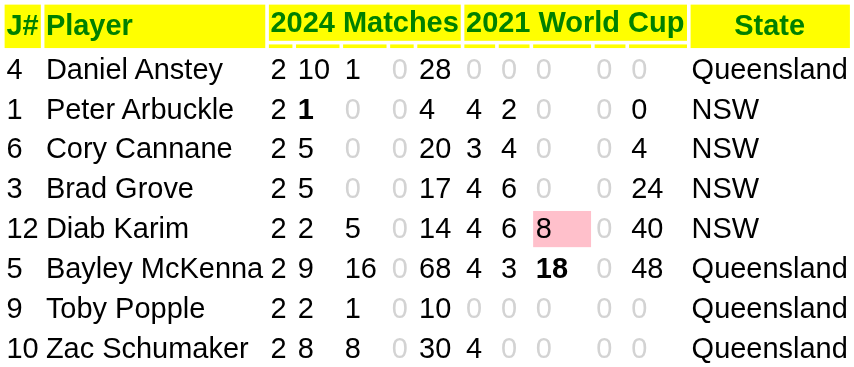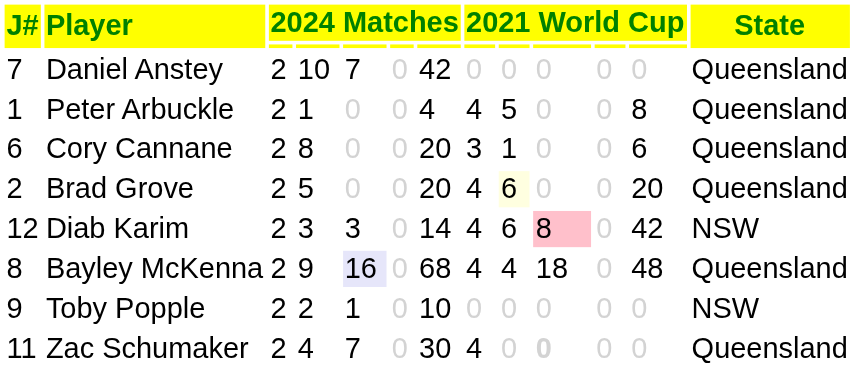 <table>
 <tr style="background:yellow; color:green;">
 <th rowspan=2>J#</th>
 <th rowspan=2 align=left>Player</th>
 <th colspan=5 align=center>2024 Matches</th>
 <th colspan=5 align=center>2021 World Cup</th>
 <th rowspan=2 align=center>State</th>
 </tr>
 <tr style="background:yellow; color:green;">
 <th></th>
 <th></th>
 <th></th>
 <th></th>
 <th></th>
 <th></th>
 <th></th>
 <th></th>
 <th></th>
 <th></th>
 </tr>
 <tr>
-<td>4</td>
+<td>7</td>
 <td align=left>Daniel Anstey</td>
 <td>2</td>
 <td>10</td>
-<td>1</td>
+<td>7</td>
 <td style="color:lightgray">0</td>
-<td>28</td>
+<td>42</td>
 <td style="color:lightgray">0</td>
 <td style="color:lightgray">0</td>
 <td style="color:lightgray">0</td>
 <td style="color:lightgray">0</td>
 <td style="color:lightgray">0</td>
 <td align=left> Queensland</td>
 </tr>
 <tr>
 <td>1</td>
 <td align=left>Peter Arbuckle</td>
 <td>2</td>
-<td><strong>1</strong></td>
+<td>1</td>
 <td style="color:lightgray">0</td>
 <td style="color:lightgray">0</td>
 <td>4</td>
 <td>4</td>
-<td>2</td>
+<td>5</td>
 <td style="color:lightgray">0</td>
 <td style="color:lightgray">0</td>
-<td>0</td>
-<td align=left> NSW</td>
+<td>8</td>
+<td align=left> Queensland</td>
 </tr>
 <tr>
 <td>6</td>
 <td align=left>Cory Cannane</td>
 <td>2</td>
-<td>5</td>
+<td>8</td>
 <td style="color:lightgray">0</td>
 <td style="color:lightgray">0</td>
 <td>20</td>
 <td>3</td>
-<td>4</td>
+<td>1</td>
 <td style="color:lightgray">0</td>
 <td style="color:lightgray">0</td>
-<td>4</td>
-<td align=left> NSW</td>
+<td>6</td>
+<td align=left> Queensland</td>
 </tr>
 <tr>
-<td>3</td>
+<td>2</td>
 <td align=left>Brad Grove</td>
 <td>2</td>
 <td>5</td>
 <td style="color:lightgray">0</td>
 <td style="color:lightgray">0</td>
-<td>17</td>
+<td>20</td>
 <td>4</td>
-<td>6</td>
+<td style="background: lightyellow;">6</td>
 <td style="color:lightgray">0</td>
 <td style="color:lightgray">0</td>
-<td>24</td>
-<td align=left> NSW</td>
+<td>20</td>
+<td align=left> Queensland</td>
 </tr>
 <tr>
 <td>12</td>
 <td align=left>Diab Karim</td>
 <td>2</td>
-<td>2</td>
-<td>5</td>
+<td>3</td>
+<td>3</td>
 <td style="color:lightgray">0</td>
 <td>14</td>
 <td>4</td>
 <td>6</td>
 <td style="background: pink;">8</td>
 <td style="color:lightgray">0</td>
-<td>40</td>
+<td>42</td>
 <td align=left> NSW</td>
 </tr>
 <tr>
-<td>5</td>
+<td>8</td>
 <td align=left>Bayley McKenna</td>
 <td>2</td>
 <td>9</td>
-<td>16</td>
+<td style="background: lavender;">16</td>
 <td style="color:lightgray">0</td>
 <td>68</td>
 <td>4</td>
-<td>3</td>
-<td><strong>18</strong></td>
+<td>4</td>
+<td>18</td>
 <td style="color:lightgray">0</td>
 <td>48</td>
 <td align=left> Queensland</td>
 </tr>
 <tr>
 <td>9</td>
 <td align=left>Toby Popple</td>
 <td>2</td>
 <td>2</td>
 <td>1</td>
 <td style="color:lightgray">0</td>
 <td>10</td>
 <td style="color:lightgray">0</td>
 <td style="color:lightgray">0</td>
 <td style="color:lightgray">0</td>
 <td style="color:lightgray">0</td>
 <td style="color:lightgray">0</td>
-<td align=left> Queensland</td>
+<td align=left> NSW</td>
 </tr>
 <tr>
-<td>10</td>
+<td>11</td>
 <td align=left>Zac Schumaker</td>
 <td>2</td>
-<td>8</td>
-<td>8</td>
+<td>4</td>
+<td>7</td>
 <td style="color:lightgray">0</td>
 <td>30</td>
 <td>4</td>
 <td style="color:lightgray">0</td>
-<td style="color:lightgray">0</td>
+<td style="color:lightgray"><strong>0</strong></td>
 <td style="color:lightgray">0</td>
 <td style="color:lightgray">0</td>
 <td align=left> Queensland</td>
 </tr>
 </table>
